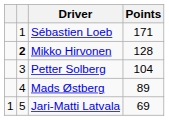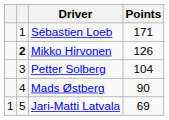 <table class="wikitable" style="font-size: 95%;">
 <tr>
 <th></th>
 <th></th>
 <th>Driver</th>
 <th>Points</th>
 </tr>
 <tr>
 <td align="left"></td>
 <td align="center">1</td>
 <td align="left"> <a href='#'>Sébastien Loeb</a></td>
 <td align="center">171</td>
 </tr>
 <tr>
 <td align="left"></td>
 <td align="center"><strong>2</strong></td>
 <td align="left"> <a href='#'>Mikko Hirvonen</a></td>
-<td align="center">128</td>
+<td align="center">126</td>
 </tr>
 <tr>
 <td align="left"></td>
 <td align="center">3</td>
 <td align="left"> <a href='#'>Petter Solberg</a></td>
 <td align="center">104</td>
 </tr>
 <tr>
 <td align="left"></td>
 <td align="center">4</td>
 <td align="left"> <a href='#'>Mads Østberg</a></td>
-<td align="center">89</td>
+<td align="center">90</td>
 </tr>
 <tr>
 <td align="left"> 1</td>
 <td align="center">5</td>
 <td align="left"> <a href='#'>Jari-Matti Latvala</a></td>
 <td align="center">69</td>
 </tr>
 </table>
